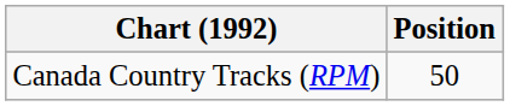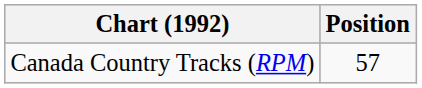 <table class="wikitable sortable">
 <tr>
 <th scope="col">Chart (1992)</th>
 <th scope="col">Position</th>
 </tr>
 <tr>
 <td>Canada Country Tracks (<em><a href='#'>RPM</a></em>)</td>
-<td align="center">50</td>
+<td align="center">57</td>
 </tr>
 </table>
